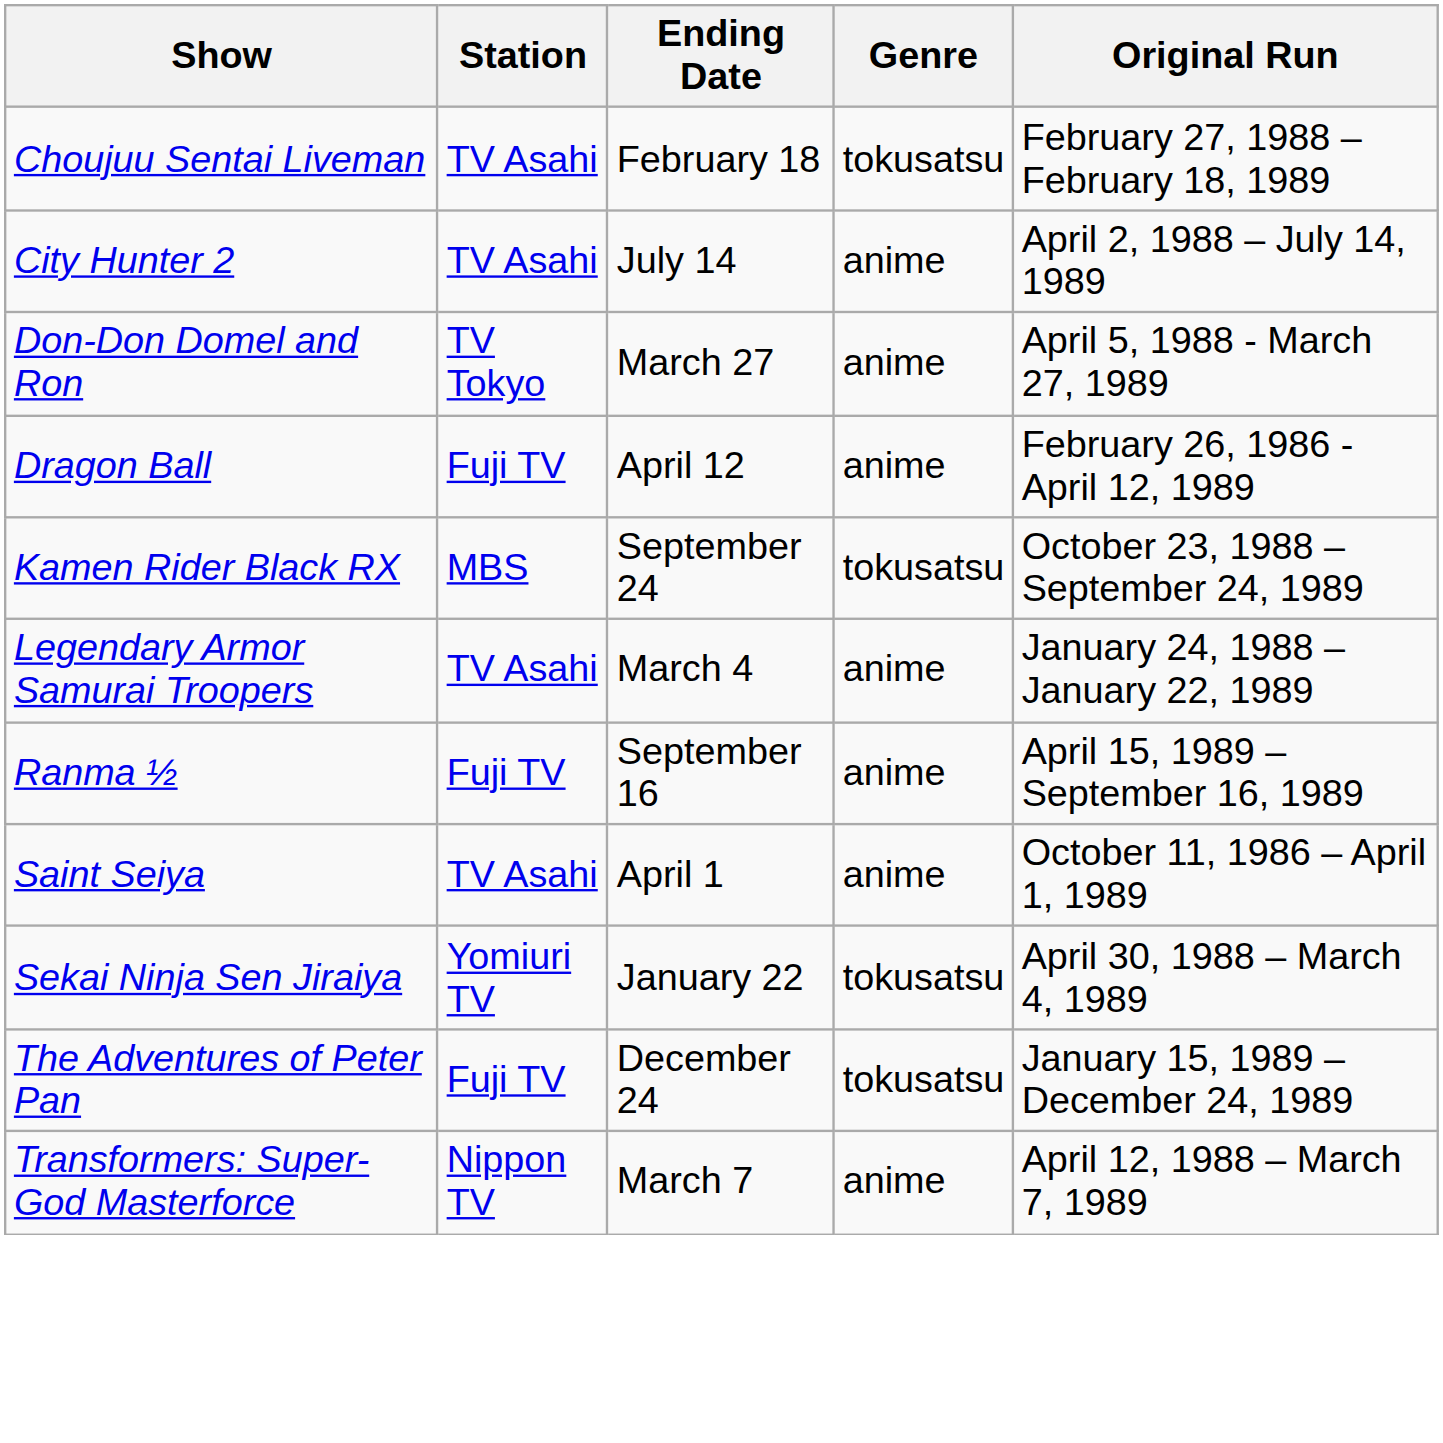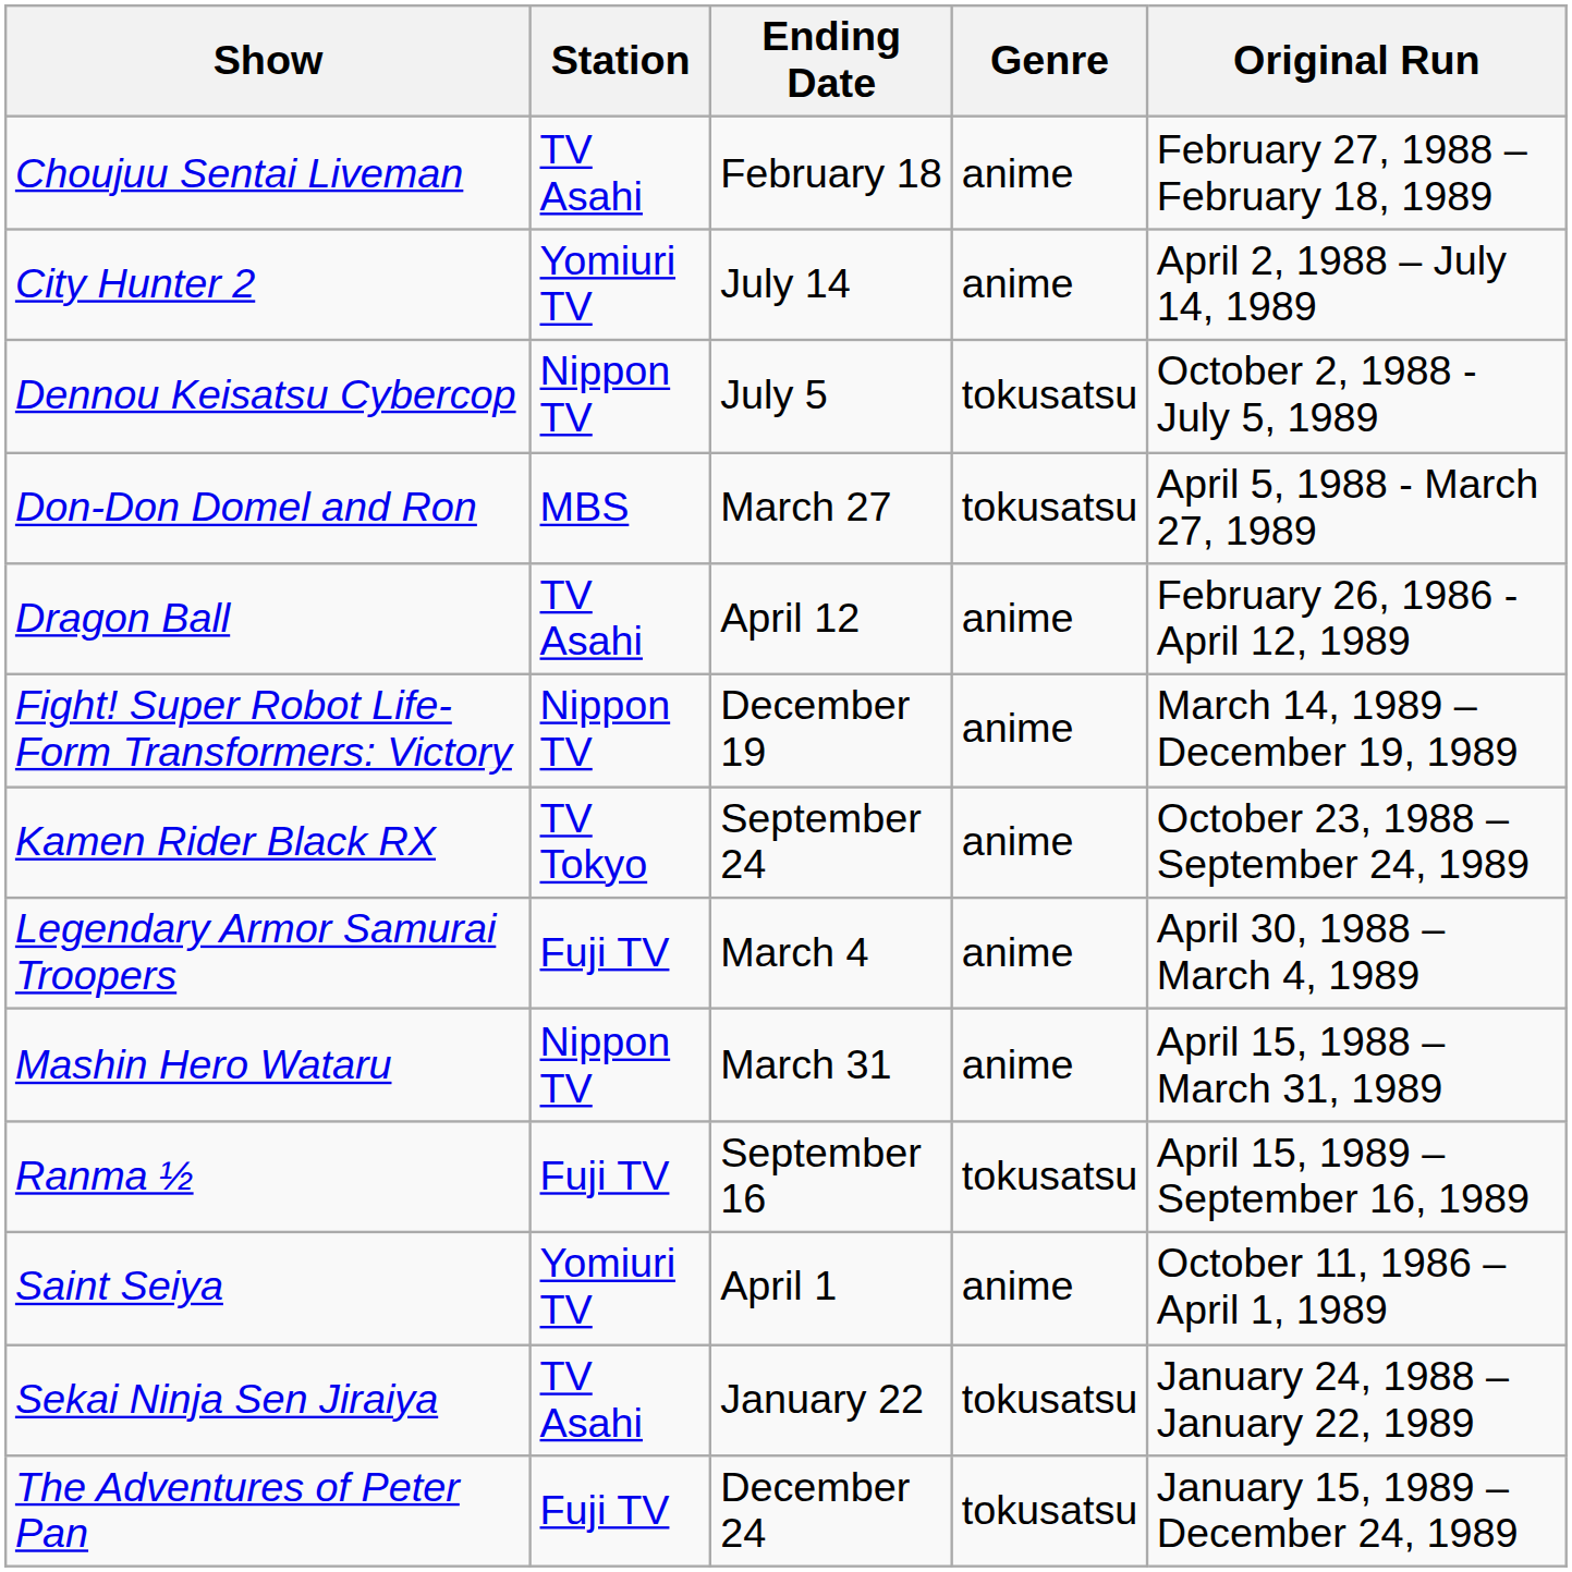 <table class="wikitable sortable">
 <tr>
 <th>Show</th>
 <th>Station</th>
 <th>Ending Date</th>
 <th>Genre</th>
 <th>Original Run</th>
 </tr>
 <tr>
 <td><em><a href='#'>Choujuu Sentai Liveman</a></em></td>
 <td><a href='#'>TV Asahi</a></td>
 <td>February 18</td>
-<td>tokusatsu</td>
+<td>anime</td>
 <td>February 27, 1988 – February 18, 1989</td>
 </tr>
 <tr>
 <td><em><a href='#'>City Hunter 2</a></em></td>
-<td><a href='#'>TV Asahi</a></td>
+<td><a href='#'>Yomiuri TV</a></td>
 <td>July 14</td>
 <td>anime</td>
 <td>April 2, 1988 – July 14, 1989</td>
 </tr>
 <tr>
+<td><em><a href='#'>Dennou Keisatsu Cybercop</a></em></td>
+<td><a href='#'>Nippon TV</a></td>
+<td>July 5</td>
+<td>tokusatsu</td>
+<td>October 2, 1988 - July 5, 1989</td>
+</tr>
+<tr>
 <td><em><a href='#'>Don-Don Domel and Ron</a></em></td>
-<td><a href='#'>TV Tokyo</a></td>
+<td><a href='#'>MBS</a></td>
 <td>March 27</td>
-<td>anime</td>
+<td>tokusatsu</td>
 <td>April 5, 1988 - March 27, 1989</td>
 </tr>
 <tr>
 <td><em><a href='#'>Dragon Ball</a></em></td>
-<td><a href='#'>Fuji TV</a></td>
+<td><a href='#'>TV Asahi</a></td>
 <td>April 12</td>
 <td>anime</td>
 <td>February 26, 1986 - April 12, 1989</td>
 </tr>
 <tr>
+<td><em><a href='#'>Fight! Super Robot Life-Form Transformers: Victory</a></em></td>
+<td><a href='#'>Nippon TV</a></td>
+<td>December 19</td>
+<td>anime</td>
+<td>March 14, 1989 – December 19, 1989</td>
+</tr>
+<tr>
 <td><em><a href='#'>Kamen Rider Black RX</a></em></td>
-<td><a href='#'>MBS</a></td>
+<td><a href='#'>TV Tokyo</a></td>
 <td>September 24</td>
-<td>tokusatsu</td>
+<td>anime</td>
 <td>October 23, 1988 – September 24, 1989</td>
 </tr>
 <tr>
 <td><em><a href='#'>Legendary Armor Samurai Troopers</a></em></td>
-<td><a href='#'>TV Asahi</a></td>
+<td><a href='#'>Fuji TV</a></td>
 <td>March 4</td>
 <td>anime</td>
-<td>January 24, 1988 – January 22, 1989</td>
+<td>April 30, 1988 – March 4, 1989</td>
+</tr>
+<tr>
+<td><em><a href='#'>Mashin Hero Wataru</a></em></td>
+<td><a href='#'>Nippon TV</a></td>
+<td>March 31</td>
+<td>anime</td>
+<td>April 15, 1988 – March 31, 1989</td>
 </tr>
 <tr>
 <td><em><a href='#'>Ranma ½</a></em></td>
 <td><a href='#'>Fuji TV</a></td>
 <td>September 16</td>
-<td>anime</td>
+<td>tokusatsu</td>
 <td>April 15, 1989 – September 16, 1989</td>
 </tr>
 <tr>
 <td><em><a href='#'>Saint Seiya</a></em></td>
-<td><a href='#'>TV Asahi</a></td>
+<td><a href='#'>Yomiuri TV</a></td>
 <td>April 1</td>
 <td>anime</td>
 <td>October 11, 1986 – April 1, 1989</td>
 </tr>
 <tr>
 <td><em><a href='#'>Sekai Ninja Sen Jiraiya</a></em></td>
-<td><a href='#'>Yomiuri TV</a></td>
+<td><a href='#'>TV Asahi</a></td>
 <td>January 22</td>
 <td>tokusatsu</td>
-<td>April 30, 1988 – March 4, 1989</td>
+<td>January 24, 1988 – January 22, 1989</td>
 </tr>
 <tr>
 <td><em><a href='#'>The Adventures of Peter Pan</a></em></td>
 <td><a href='#'>Fuji TV</a></td>
 <td>December 24</td>
 <td>tokusatsu</td>
 <td>January 15, 1989 – December 24, 1989</td>
 </tr>
-<tr>
-<td><em><a href='#'>Transformers: Super-God Masterforce</a></em></td>
-<td><a href='#'>Nippon TV</a></td>
-<td>March 7</td>
-<td>anime</td>
-<td>April 12, 1988 – March 7, 1989</td>
-</tr>
 </table>
